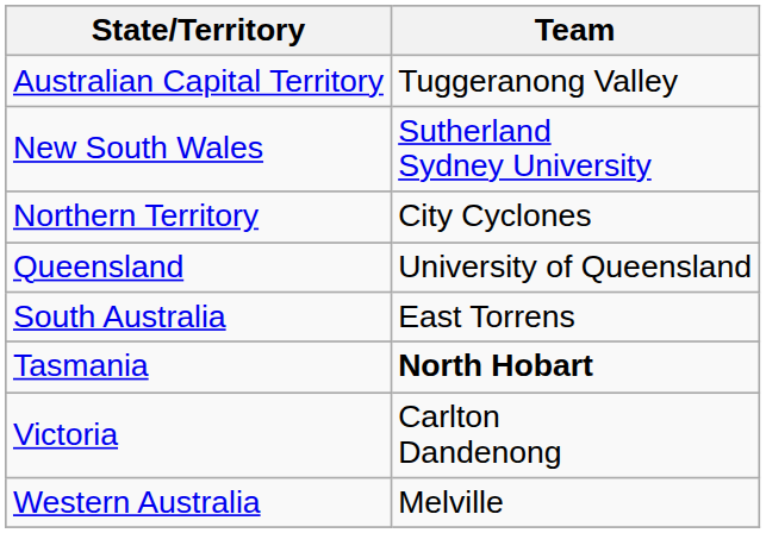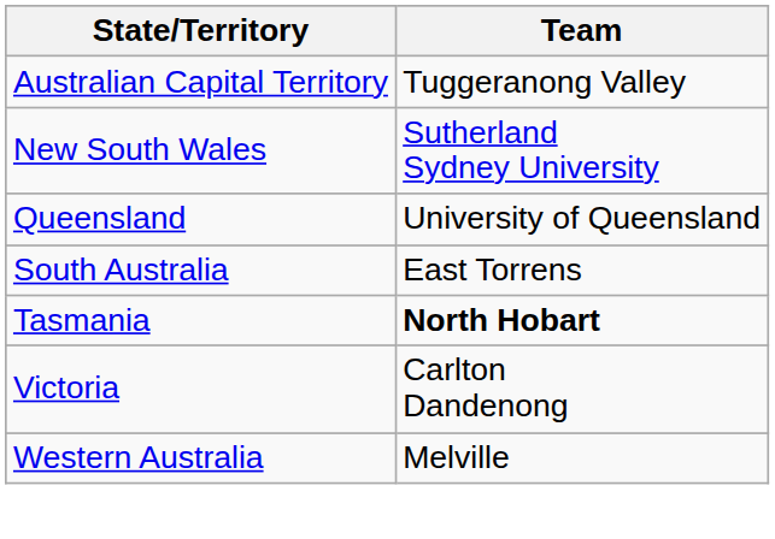 <table class="wikitable">
 <tr>
 <th>State/Territory</th>
 <th>Team</th>
 </tr>
 <tr>
 <td> <a href='#'>Australian Capital Territory</a></td>
 <td>Tuggeranong Valley</td>
 </tr>
 <tr>
 <td> <a href='#'>New South Wales</a></td>
 <td><a href='#'>Sutherland</a><br><a href='#'>Sydney University</a></td>
-</tr>
-<tr>
-<td> <a href='#'>Northern Territory</a></td>
-<td>City Cyclones</td>
 </tr>
 <tr>
 <td> <a href='#'>Queensland</a></td>
 <td>University of Queensland</td>
 </tr>
 <tr>
 <td> <a href='#'>South Australia</a></td>
 <td>East Torrens</td>
 </tr>
 <tr>
 <td> <a href='#'>Tasmania</a></td>
 <td><strong>North Hobart</strong></td>
 </tr>
 <tr>
 <td> <a href='#'>Victoria</a></td>
 <td>Carlton<br>Dandenong</td>
 </tr>
 <tr>
 <td> <a href='#'>Western Australia</a></td>
 <td>Melville</td>
 </tr>
 </table>
